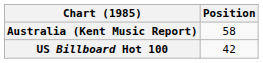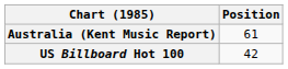 <table class="wikitable plainrowheaders" style="text-align:center">
 <tr>
 <th>Chart (1985)</th>
 <th>Position</th>
 </tr>
 <tr>
 <th scope="row">Australia (Kent Music Report)</th>
-<td>58</td>
+<td>61</td>
 </tr>
 <tr>
 <th scope="row">US <em>Billboard</em> Hot 100</th>
 <td>42</td>
 </tr>
 </table>
